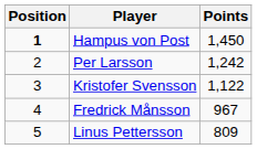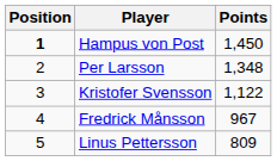 <table class="wikitable">
 <tr>
 <th>Position</th>
 <th>Player</th>
 <th>Points</th>
 </tr>
 <tr>
 <td align=center><strong>1</strong></td>
 <td> <a href='#'>Hampus von Post</a></td>
 <td align=center>1,450</td>
 </tr>
 <tr>
 <td align=center>2</td>
 <td> <a href='#'>Per Larsson</a></td>
-<td align=center>1,242</td>
+<td align=center>1,348</td>
 </tr>
 <tr>
 <td align=center>3</td>
 <td> <a href='#'>Kristofer Svensson</a></td>
 <td align=center>1,122</td>
 </tr>
 <tr>
 <td align=center>4</td>
 <td> <a href='#'>Fredrick Månsson</a></td>
 <td align=center>967</td>
 </tr>
 <tr>
 <td align=center>5</td>
 <td> <a href='#'>Linus Pettersson</a></td>
 <td align=center>809</td>
 </tr>
 </table>
